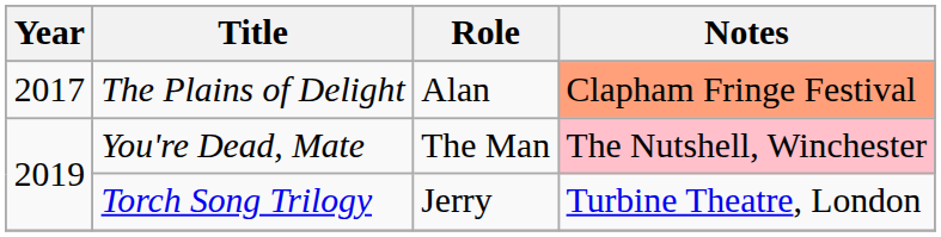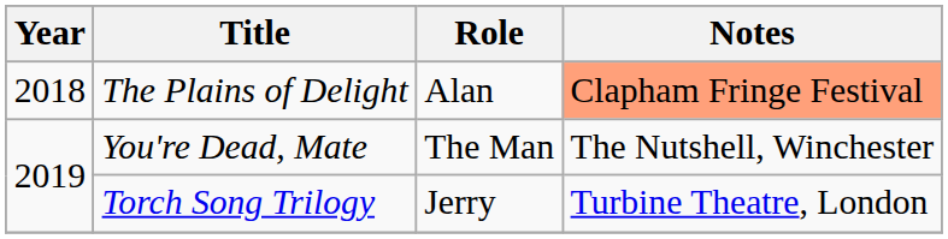 <table class="wikitable sortable">
 <tr>
 <th>Year</th>
 <th>Title</th>
 <th>Role</th>
 <th class="unsortable">Notes</th>
 </tr>
 <tr>
-<td>2017</td>
+<td>2018</td>
 <td><em>The Plains of Delight</em></td>
 <td>Alan</td>
 <td style="background: lightsalmon;">Clapham Fringe Festival</td>
 </tr>
 <tr>
 <td rowspan="2">2019</td>
 <td><em>You're Dead, Mate</em></td>
 <td>The Man</td>
-<td style="background: pink;">The Nutshell, Winchester</td>
+<td>The Nutshell, Winchester</td>
 </tr>
 <tr>
 <td><em><a href='#'>Torch Song Trilogy</a></em></td>
 <td>Jerry</td>
 <td><a href='#'>Turbine Theatre</a>, London</td>
 </tr>
 <tr>
 </tr>
 </table>
